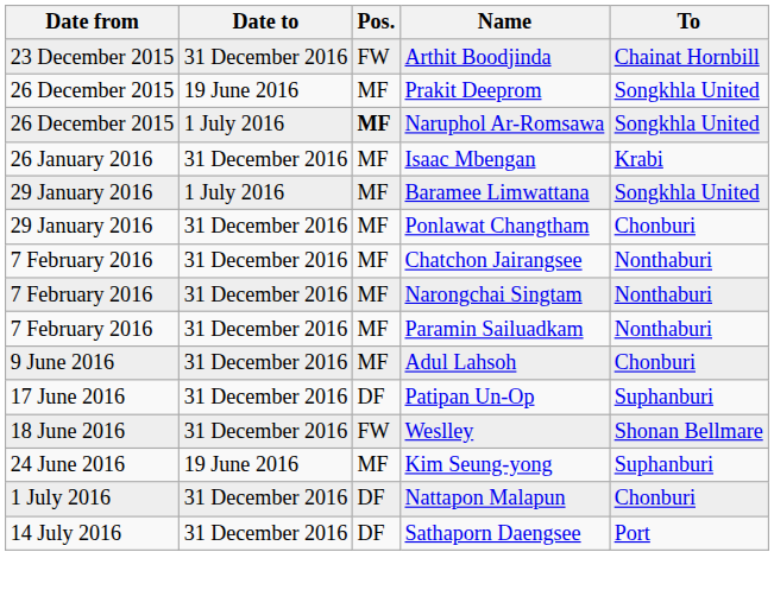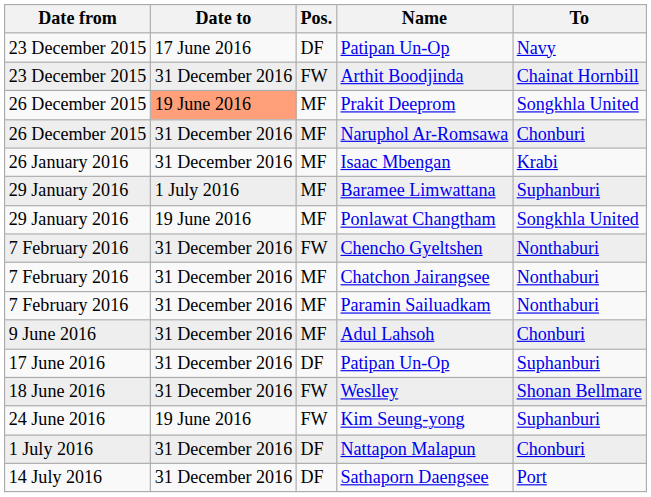 <table class="sortable wikitable">
 <tr>
 <th>Date from</th>
 <th>Date to</th>
 <th>Pos.</th>
 <th>Name</th>
 <th>To</th>
+</tr>
+<tr>
+<td>23 December 2015</td>
+<td>17 June 2016</td>
+<td>DF</td>
+<td> <a href='#'>Patipan Un-Op</a></td>
+<td> <a href='#'>Navy</a></td>
 </tr>
 <tr style="background:#EEEEEE;">
 <td>23 December 2015</td>
 <td>31 December 2016</td>
 <td>FW</td>
 <td> <a href='#'>Arthit Boodjinda</a></td>
 <td> <a href='#'>Chainat Hornbill</a></td>
 </tr>
 <tr>
 <td>26 December 2015</td>
-<td>19 June 2016</td>
+<td style="background: lightsalmon;">19 June 2016</td>
 <td>MF</td>
 <td> <a href='#'>Prakit Deeprom</a></td>
 <td> <a href='#'>Songkhla United</a></td>
 </tr>
 <tr style="background:#EEEEEE;">
 <td>26 December 2015</td>
-<td>1 July 2016</td>
-<td><strong>MF</strong></td>
+<td>31 December 2016</td>
+<td>MF</td>
 <td> <a href='#'>Naruphol Ar-Romsawa</a></td>
-<td> <a href='#'>Songkhla United</a></td>
+<td> <a href='#'>Chonburi</a></td>
 </tr>
 <tr>
 <td>26 January 2016</td>
 <td>31 December 2016</td>
 <td>MF</td>
 <td> <a href='#'>Isaac Mbengan</a></td>
 <td> <a href='#'>Krabi</a></td>
 </tr>
 <tr style="background:#EEEEEE;">
 <td>29 January 2016</td>
 <td>1 July 2016</td>
 <td>MF</td>
 <td> <a href='#'>Baramee Limwattana</a></td>
-<td> <a href='#'>Songkhla United</a></td>
+<td> <a href='#'>Suphanburi</a></td>
 </tr>
 <tr>
 <td>29 January 2016</td>
-<td>31 December 2016</td>
+<td>19 June 2016</td>
 <td>MF</td>
 <td> <a href='#'>Ponlawat Changtham</a></td>
-<td> <a href='#'>Chonburi</a></td>
+<td> <a href='#'>Songkhla United</a></td>
+</tr>
+<tr style="background:#EEEEEE;">
+<td>7 February 2016</td>
+<td>31 December 2016</td>
+<td>FW</td>
+<td> <a href='#'>Chencho Gyeltshen</a></td>
+<td> <a href='#'>Nonthaburi</a></td>
 </tr>
 <tr>
 <td>7 February 2016</td>
 <td>31 December 2016</td>
 <td>MF</td>
 <td> <a href='#'>Chatchon Jairangsee</a></td>
-<td> <a href='#'>Nonthaburi</a></td>
-</tr>
-<tr style="background:#EEEEEE;">
-<td>7 February 2016</td>
-<td>31 December 2016</td>
-<td>MF</td>
-<td> <a href='#'>Narongchai Singtam</a></td>
 <td> <a href='#'>Nonthaburi</a></td>
 </tr>
 <tr>
 <td>7 February 2016</td>
 <td>31 December 2016</td>
 <td>MF</td>
 <td> <a href='#'>Paramin Sailuadkam</a></td>
 <td> <a href='#'>Nonthaburi</a></td>
 </tr>
 <tr style="background:#EEEEEE;">
 <td>9 June 2016</td>
 <td>31 December 2016</td>
 <td>MF</td>
 <td> <a href='#'>Adul Lahsoh</a></td>
 <td> <a href='#'>Chonburi</a></td>
 </tr>
 <tr>
 <td>17 June 2016</td>
 <td>31 December 2016</td>
 <td>DF</td>
 <td> <a href='#'>Patipan Un-Op</a></td>
 <td> <a href='#'>Suphanburi</a></td>
 </tr>
 <tr style="background:#EEEEEE;">
 <td>18 June 2016</td>
 <td>31 December 2016</td>
 <td>FW</td>
 <td> <a href='#'>Weslley</a></td>
 <td> <a href='#'>Shonan Bellmare</a></td>
 </tr>
 <tr>
 <td>24 June 2016</td>
 <td>19 June 2016</td>
-<td>MF</td>
+<td>FW</td>
 <td> <a href='#'>Kim Seung-yong</a></td>
 <td> <a href='#'>Suphanburi</a></td>
 </tr>
 <tr style="background:#EEEEEE;">
 <td>1 July 2016</td>
 <td>31 December 2016</td>
 <td>DF</td>
 <td> <a href='#'>Nattapon Malapun</a></td>
 <td> <a href='#'>Chonburi</a></td>
 </tr>
 <tr>
 <td>14 July 2016</td>
 <td>31 December 2016</td>
 <td>DF</td>
 <td> <a href='#'>Sathaporn Daengsee</a></td>
 <td> <a href='#'>Port</a></td>
 </tr>
 </table>
